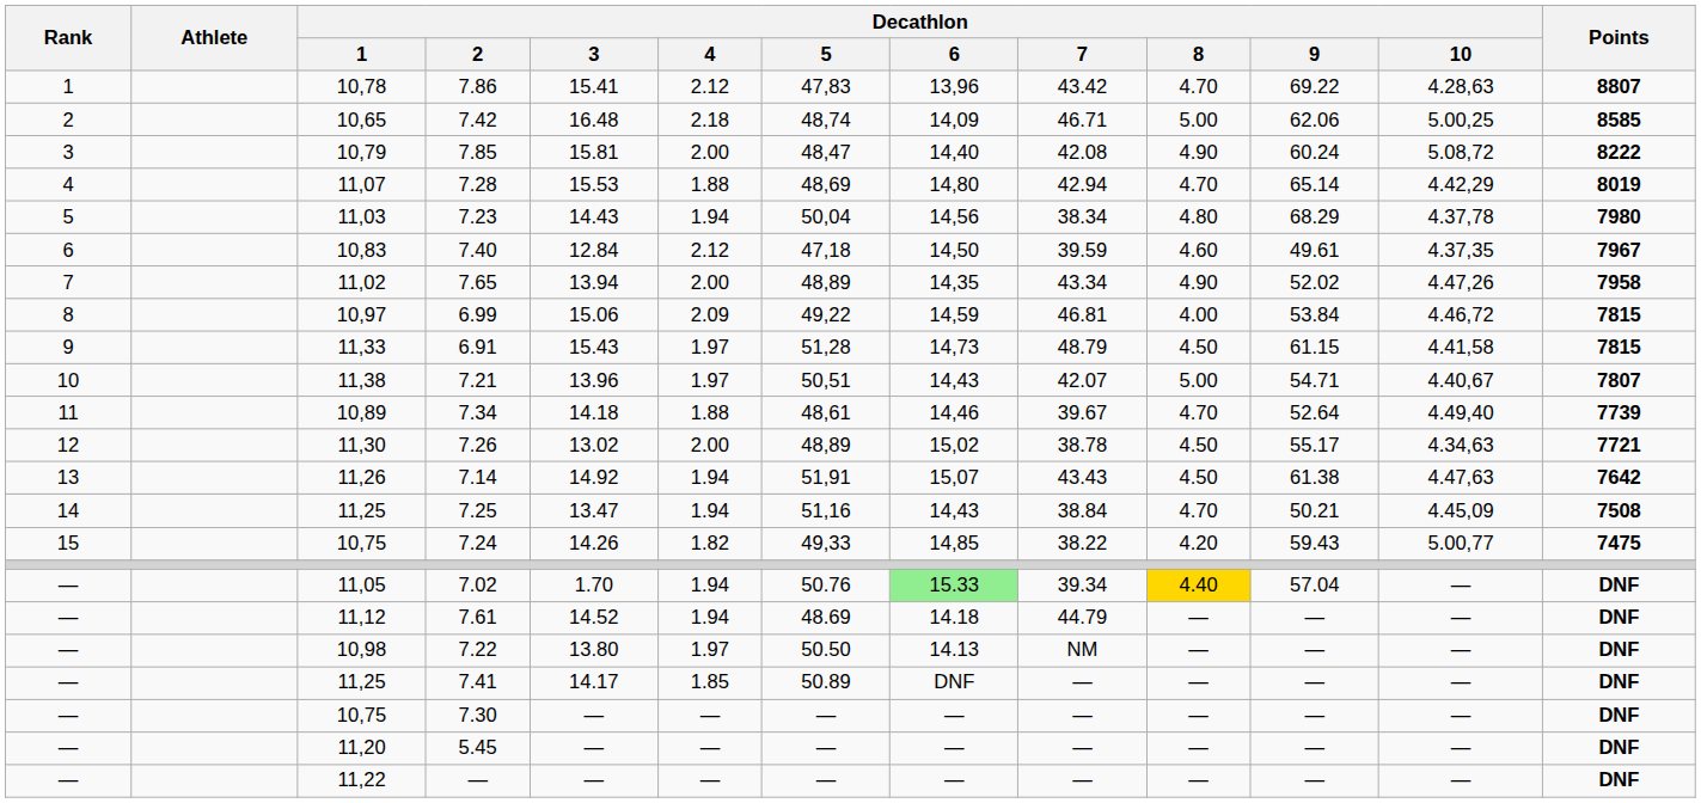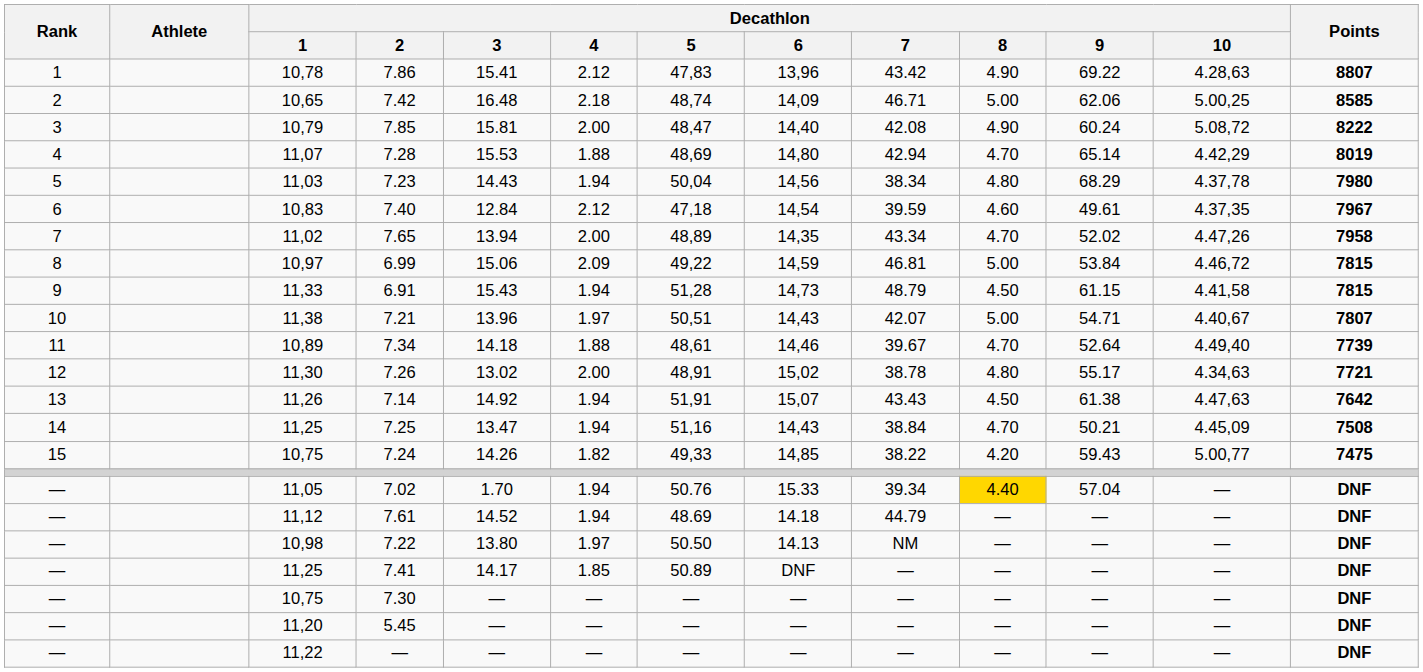 <table class="wikitable" style=" text-align:center; font-size:110%;" width="95%">
 <tr>
 <th rowspan="2">Rank</th>
 <th rowspan="2">Athlete</th>
 <th colspan="10">Decathlon</th>
 <th rowspan="2">Points</th>
 </tr>
 <tr>
 <th>1</th>
 <th>2</th>
 <th>3</th>
 <th>4</th>
 <th>5</th>
 <th>6</th>
 <th>7</th>
 <th>8</th>
 <th>9</th>
 <th>10</th>
 </tr>
 <tr>
 <td>1</td>
 <td align=left></td>
 <td>10,78</td>
 <td>7.86</td>
 <td>15.41</td>
 <td>2.12</td>
 <td>47,83</td>
 <td>13,96</td>
 <td>43.42</td>
-<td>4.70</td>
+<td>4.90</td>
 <td>69.22</td>
 <td>4.28,63</td>
 <td><strong>8807</strong></td>
 </tr>
 <tr>
 <td>2</td>
 <td align=left></td>
 <td>10,65</td>
 <td>7.42</td>
 <td>16.48</td>
 <td>2.18</td>
 <td>48,74</td>
 <td>14,09</td>
 <td>46.71</td>
 <td>5.00</td>
 <td>62.06</td>
 <td>5.00,25</td>
 <td><strong>8585</strong> </td>
 </tr>
 <tr>
 <td>3</td>
 <td align=left></td>
 <td>10,79</td>
 <td>7.85</td>
 <td>15.81</td>
 <td>2.00</td>
 <td>48,47</td>
 <td>14,40</td>
 <td>42.08</td>
 <td>4.90</td>
 <td>60.24</td>
 <td>5.08,72</td>
 <td><strong>8222</strong></td>
 </tr>
 <tr>
 <td>4</td>
 <td align=left></td>
 <td>11,07</td>
 <td>7.28</td>
 <td>15.53</td>
 <td>1.88</td>
 <td>48,69</td>
 <td>14,80</td>
 <td>42.94</td>
 <td>4.70</td>
 <td>65.14</td>
 <td>4.42,29</td>
 <td><strong>8019</strong> </td>
 </tr>
 <tr>
 <td>5</td>
 <td align=left></td>
 <td>11,03</td>
 <td>7.23</td>
 <td>14.43</td>
 <td>1.94</td>
 <td>50,04</td>
 <td>14,56</td>
 <td>38.34</td>
 <td>4.80</td>
 <td>68.29</td>
 <td>4.37,78</td>
 <td><strong>7980</strong></td>
 </tr>
 <tr>
 <td>6</td>
 <td align=left></td>
 <td>10,83</td>
 <td>7.40</td>
 <td>12.84</td>
 <td>2.12</td>
 <td>47,18</td>
-<td>14,50</td>
+<td>14,54</td>
 <td>39.59</td>
 <td>4.60</td>
 <td>49.61</td>
 <td>4.37,35</td>
 <td><strong>7967</strong></td>
 </tr>
 <tr>
 <td>7</td>
 <td align=left></td>
 <td>11,02</td>
 <td>7.65</td>
 <td>13.94</td>
 <td>2.00</td>
 <td>48,89</td>
 <td>14,35</td>
 <td>43.34</td>
-<td>4.90</td>
+<td>4.70</td>
 <td>52.02</td>
 <td>4.47,26</td>
 <td><strong>7958</strong></td>
 </tr>
 <tr>
 <td>8</td>
 <td align=left></td>
 <td>10,97</td>
 <td>6.99</td>
 <td>15.06</td>
 <td>2.09</td>
 <td>49,22</td>
 <td>14,59</td>
 <td>46.81</td>
-<td>4.00</td>
+<td>5.00</td>
 <td>53.84</td>
 <td>4.46,72</td>
 <td><strong>7815</strong></td>
 </tr>
 <tr>
 <td>9</td>
 <td align=left></td>
 <td>11,33</td>
 <td>6.91</td>
 <td>15.43</td>
-<td>1.97</td>
+<td>1.94</td>
 <td>51,28</td>
 <td>14,73</td>
 <td>48.79</td>
 <td>4.50</td>
 <td>61.15</td>
 <td>4.41,58</td>
 <td><strong>7815</strong></td>
 </tr>
 <tr>
 <td>10</td>
 <td align=left></td>
 <td>11,38</td>
 <td>7.21</td>
 <td>13.96</td>
 <td>1.97</td>
 <td>50,51</td>
 <td>14,43</td>
 <td>42.07</td>
 <td>5.00</td>
 <td>54.71</td>
 <td>4.40,67</td>
 <td><strong>7807</strong></td>
 </tr>
 <tr>
 <td>11</td>
 <td align=left></td>
 <td>10,89</td>
 <td>7.34</td>
 <td>14.18</td>
 <td>1.88</td>
 <td>48,61</td>
 <td>14,46</td>
 <td>39.67</td>
 <td>4.70</td>
 <td>52.64</td>
 <td>4.49,40</td>
 <td><strong>7739</strong></td>
 </tr>
 <tr>
 <td>12</td>
 <td align=left></td>
 <td>11,30</td>
 <td>7.26</td>
 <td>13.02</td>
 <td>2.00</td>
-<td>48,89</td>
+<td>48,91</td>
 <td>15,02</td>
 <td>38.78</td>
-<td>4.50</td>
+<td>4.80</td>
 <td>55.17</td>
 <td>4.34,63</td>
 <td><strong>7721</strong></td>
 </tr>
 <tr>
 <td>13</td>
 <td align=left></td>
 <td>11,26</td>
 <td>7.14</td>
 <td>14.92</td>
 <td>1.94</td>
 <td>51,91</td>
 <td>15,07</td>
 <td>43.43</td>
 <td>4.50</td>
 <td>61.38</td>
 <td>4.47,63</td>
 <td><strong>7642</strong></td>
 </tr>
 <tr>
 <td>14</td>
 <td align=left></td>
 <td>11,25</td>
 <td>7.25</td>
 <td>13.47</td>
 <td>1.94</td>
 <td>51,16</td>
 <td>14,43</td>
 <td>38.84</td>
 <td>4.70</td>
 <td>50.21</td>
 <td>4.45,09</td>
 <td><strong>7508</strong></td>
 </tr>
 <tr>
 <td>15</td>
 <td align=left></td>
 <td>10,75</td>
 <td>7.24</td>
 <td>14.26</td>
 <td>1.82</td>
 <td>49,33</td>
 <td>14,85</td>
 <td>38.22</td>
 <td>4.20</td>
 <td>59.43</td>
 <td>5.00,77</td>
 <td><strong>7475</strong></td>
 </tr>
 <tr>
 <td colspan=13 bgcolor=lightgray></td>
 </tr>
 <tr>
 <td>—</td>
 <td align=left></td>
 <td>11,05</td>
 <td>7.02</td>
 <td>1.70</td>
 <td>1.94</td>
 <td>50.76</td>
-<td style="background: lightgreen;">15.33</td>
+<td>15.33</td>
 <td>39.34</td>
 <td style="background: gold;">4.40</td>
 <td>57.04</td>
 <td>—</td>
 <td><strong>DNF </strong></td>
 </tr>
 <tr>
 <td>—</td>
 <td align=left></td>
 <td>11,12</td>
 <td>7.61</td>
 <td>14.52</td>
 <td>1.94</td>
 <td>48.69</td>
 <td>14.18</td>
 <td>44.79</td>
 <td>—</td>
 <td>—</td>
 <td>—</td>
 <td><strong>DNF </strong></td>
 </tr>
 <tr>
 <td>—</td>
 <td align=left></td>
 <td>10,98</td>
 <td>7.22</td>
 <td>13.80</td>
 <td>1.97</td>
 <td>50.50</td>
 <td>14.13</td>
 <td>NM</td>
 <td>—</td>
 <td>—</td>
 <td>—</td>
 <td><strong>DNF </strong></td>
 </tr>
 <tr>
 <td>—</td>
 <td align=left></td>
 <td>11,25</td>
 <td>7.41</td>
 <td>14.17</td>
 <td>1.85</td>
 <td>50.89</td>
 <td>DNF</td>
 <td>—</td>
 <td>—</td>
 <td>—</td>
 <td>—</td>
 <td><strong>DNF </strong></td>
 </tr>
 <tr>
 <td>—</td>
 <td align=left></td>
 <td>10,75</td>
 <td>7.30</td>
 <td>—</td>
 <td>—</td>
 <td>—</td>
 <td>—</td>
 <td>—</td>
 <td>—</td>
 <td>—</td>
 <td>—</td>
 <td><strong>DNF</strong></td>
 </tr>
 <tr>
 <td>—</td>
 <td align=left></td>
 <td>11,20</td>
 <td>5.45</td>
 <td>—</td>
 <td>—</td>
 <td>—</td>
 <td>—</td>
 <td>—</td>
 <td>—</td>
 <td>—</td>
 <td>—</td>
 <td><strong>DNF</strong></td>
 </tr>
 <tr>
 <td>—</td>
 <td align=left></td>
 <td>11,22</td>
 <td>—</td>
 <td>—</td>
 <td>—</td>
 <td>—</td>
 <td>—</td>
 <td>—</td>
 <td>—</td>
 <td>—</td>
 <td>—</td>
 <td><strong>DNF </strong></td>
 </tr>
 </table>
